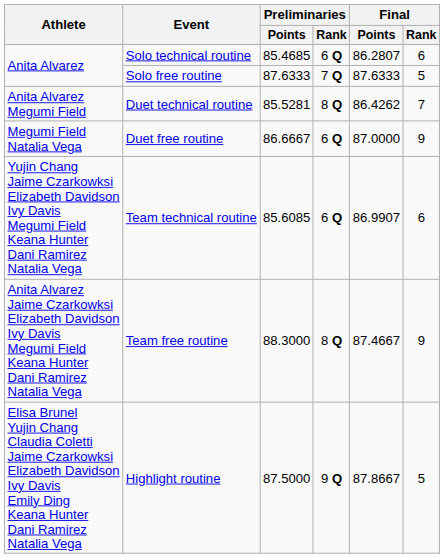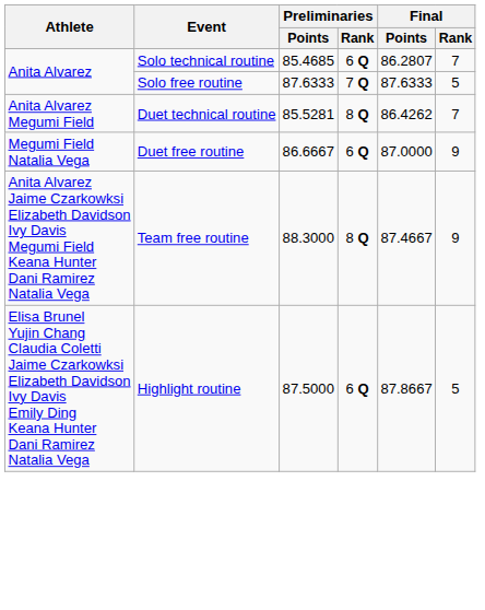 <table class="wikitable" style="font-size:90%">
 <tr>
 <th rowspan="2">Athlete</th>
 <th rowspan="2">Event</th>
 <th colspan="2">Preliminaries</th>
 <th colspan="2">Final</th>
 </tr>
 <tr style="font-size:95%">
 <th>Points</th>
 <th>Rank</th>
 <th>Points</th>
 <th>Rank</th>
 </tr>
 <tr align="center">
 <td align="left" rowspan="2"><a href='#'>Anita Alvarez</a></td>
 <td align="left"><a href='#'>Solo technical routine</a></td>
 <td>85.4685</td>
 <td>6 <strong>Q</strong></td>
 <td>86.2807</td>
-<td>6</td>
+<td>7</td>
 </tr>
 <tr align="center">
 <td align="left"><a href='#'>Solo free routine</a></td>
 <td>87.6333</td>
 <td>7 <strong>Q</strong></td>
 <td>87.6333</td>
 <td>5</td>
 </tr>
 <tr align="center">
 <td align="left"><a href='#'>Anita Alvarez</a><br><a href='#'>Megumi Field</a></td>
 <td align="left"><a href='#'>Duet technical routine</a></td>
 <td>85.5281</td>
 <td>8 <strong>Q</strong></td>
 <td>86.4262</td>
 <td>7</td>
 </tr>
 <tr align="center">
 <td align="left"><a href='#'>Megumi Field</a><br><a href='#'>Natalia Vega</a></td>
 <td align="left"><a href='#'>Duet free routine</a></td>
 <td>86.6667</td>
 <td>6 <strong>Q</strong></td>
 <td>87.0000</td>
 <td>9</td>
 </tr>
 <tr align="center">
-<td align="left"><a href='#'>Yujin Chang</a><br><a href='#'>Jaime Czarkowksi</a><br><a href='#'>Elizabeth Davidson</a><br><a href='#'>Ivy Davis</a><br><a href='#'>Megumi Field</a><br><a href='#'>Keana Hunter</a><br><a href='#'>Dani Ramirez</a><br><a href='#'>Natalia Vega</a></td>
-<td align="left"><a href='#'>Team technical routine</a></td>
-<td>85.6085</td>
-<td>6 <strong>Q</strong></td>
-<td>86.9907</td>
-<td>6</td>
-</tr>
-<tr align="center">
 <td align="left"><a href='#'>Anita Alvarez</a><br><a href='#'>Jaime Czarkowksi</a><br><a href='#'>Elizabeth Davidson</a><br><a href='#'>Ivy Davis</a><br><a href='#'>Megumi Field</a><br><a href='#'>Keana Hunter</a><br><a href='#'>Dani Ramirez</a><br><a href='#'>Natalia Vega</a></td>
 <td align="left"><a href='#'>Team free routine</a></td>
 <td>88.3000</td>
 <td>8 <strong>Q</strong></td>
 <td>87.4667</td>
 <td>9</td>
 </tr>
 <tr align="center">
 <td align="left"><a href='#'>Elisa Brunel</a><br><a href='#'>Yujin Chang</a><br><a href='#'>Claudia Coletti</a><br><a href='#'>Jaime Czarkowksi</a><br><a href='#'>Elizabeth Davidson</a><br><a href='#'>Ivy Davis</a><br><a href='#'>Emily Ding</a><br><a href='#'>Keana Hunter</a><br><a href='#'>Dani Ramirez</a><br><a href='#'>Natalia Vega</a></td>
 <td align="left"><a href='#'>Highlight routine</a></td>
 <td>87.5000</td>
-<td>9 <strong>Q</strong></td>
+<td>6 <strong>Q</strong></td>
 <td>87.8667</td>
 <td>5</td>
 </tr>
 </table>
